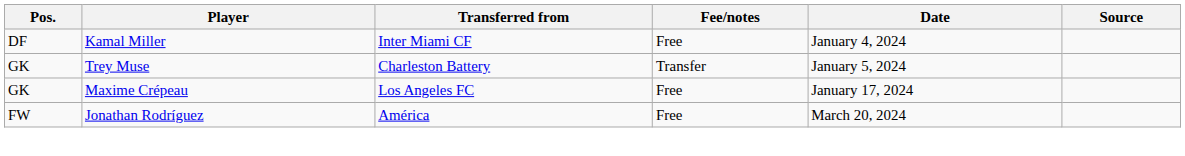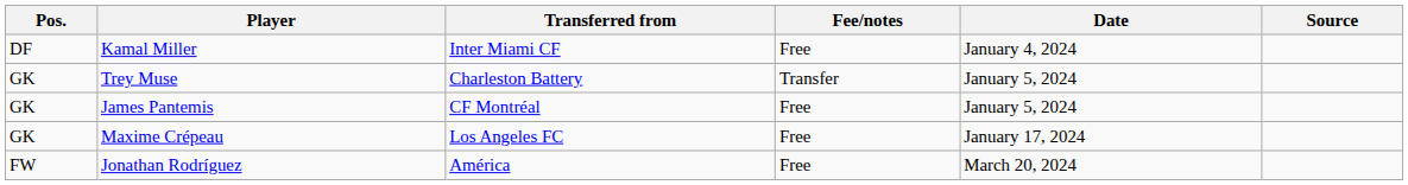 <table class="wikitable sortable" style="width:95%; text-align:center; font-size:95%; text-align:left;">
 <tr>
 <th><strong>Pos.</strong></th>
 <th><strong>Player</strong></th>
 <th><strong>Transferred from</strong></th>
 <th><strong>Fee/notes</strong></th>
 <th><strong>Date</strong></th>
 <th><strong>Source</strong></th>
 </tr>
 <tr>
 <td>DF</td>
 <td> <a href='#'>Kamal Miller</a></td>
 <td> <a href='#'>Inter Miami CF</a></td>
 <td>Free</td>
 <td>January 4, 2024</td>
 <td></td>
 </tr>
 <tr>
 <td>GK</td>
 <td> <a href='#'>Trey Muse</a></td>
 <td> <a href='#'>Charleston Battery</a></td>
 <td>Transfer</td>
 <td>January 5, 2024</td>
 <td></td>
 </tr>
 <tr>
 <td>GK</td>
+<td> <a href='#'>James Pantemis</a></td>
+<td> <a href='#'>CF Montréal</a></td>
+<td>Free</td>
+<td>January 5, 2024</td>
+<td></td>
+</tr>
+<tr>
+<td>GK</td>
 <td> <a href='#'>Maxime Crépeau</a></td>
 <td> <a href='#'>Los Angeles FC</a></td>
 <td>Free</td>
 <td>January 17, 2024</td>
 <td></td>
 </tr>
 <tr>
 <td>FW</td>
 <td> <a href='#'>Jonathan Rodríguez</a></td>
 <td> <a href='#'>América</a></td>
 <td>Free</td>
 <td>March 20, 2024</td>
 <td></td>
 </tr>
 </table>
